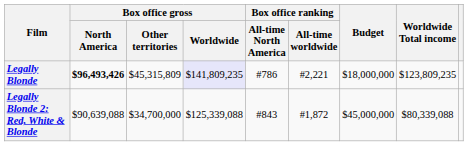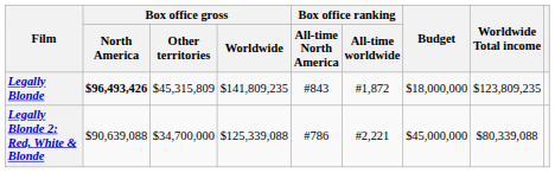 <table class="wikitable" width=80% border="1" style="text-align: center;">
 <tr>
 <th rowspan="2" style="width:28%;">Film</th>
 <th colspan="3">Box office gross</th>
 <th colspan="2">Box office ranking</th>
 <th rowspan="2">Budget</th>
 <th rowspan="2">Worldwide <br>Total income</th>
 <th rowspan="2"></th>
 </tr>
 <tr>
 <th>North America</th>
 <th>Other territories</th>
 <th>Worldwide</th>
 <th>All-time <br>North America</th>
 <th>All-time <br>worldwide</th>
 </tr>
 <tr>
 <th style="text-align: left;"><em><a href='#'>Legally Blonde</a></em></th>
 <td><strong>$96,493,426</strong></td>
 <td>$45,315,809</td>
-<td style="background: lavender;">$141,809,235</td>
-<td>#786</td>
-<td>#2,221</td>
+<td>$141,809,235</td>
+<td>#843</td>
+<td>#1,872</td>
 <td>$18,000,000</td>
 <td>$123,809,235</td>
 <td></td>
 </tr>
 <tr>
 <th style="text-align: left;"><em><a href='#'>Legally Blonde 2: Red, White & Blonde</a></em></th>
 <td>$90,639,088</td>
 <td>$34,700,000</td>
 <td>$125,339,088</td>
-<td>#843</td>
-<td>#1,872</td>
+<td>#786</td>
+<td>#2,221</td>
 <td>$45,000,000</td>
 <td>$80,339,088</td>
 <td></td>
 </tr>
 </table>
